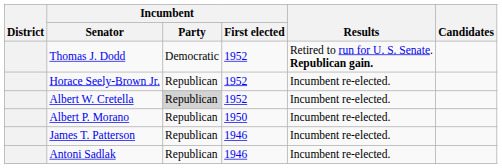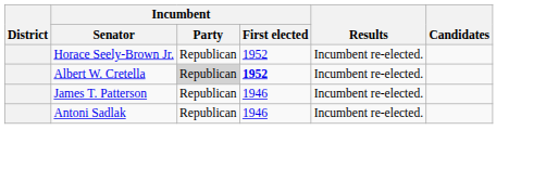 <table class=wikitable>
 <tr valign=bottom>
 <th rowspan=2>District</th>
 <th colspan=3>Incumbent</th>
 <th rowspan=2>Results</th>
 <th rowspan=2>Candidates</th>
 </tr>
 <tr>
 <th>Senator</th>
 <th>Party</th>
 <th>First elected</th>
 </tr>
 <tr>
 <th></th>
-<td><a href='#'>Thomas J. Dodd</a></td>
-<td>Democratic</td>
-<td><a href='#'>1952</a></td>
-<td>Retired to <a href='#'>run for U. S. Senate</a>.<br><strong>Republican gain.</strong></td>
-<td nowrap></td>
-</tr>
-<tr>
-<th></th>
 <td><a href='#'>Horace Seely-Brown Jr.</a></td>
 <td>Republican</td>
 <td><a href='#'>1952</a></td>
 <td>Incumbent re-elected.</td>
 <td nowrap></td>
 </tr>
 <tr>
 <th></th>
 <td><a href='#'>Albert W. Cretella</a></td>
 <td style="background: lightgrey;">Republican</td>
-<td><a href='#'>1952</a></td>
-<td>Incumbent re-elected.</td>
-<td nowrap></td>
-</tr>
-<tr>
-<th></th>
-<td><a href='#'>Albert P. Morano</a></td>
-<td>Republican</td>
-<td><a href='#'>1950</a></td>
+<td><strong><a href='#'>1952</a></strong></td>
 <td>Incumbent re-elected.</td>
 <td nowrap></td>
 </tr>
 <tr>
 <th></th>
 <td><a href='#'>James T. Patterson</a></td>
 <td>Republican</td>
 <td><a href='#'>1946</a></td>
 <td>Incumbent re-elected.</td>
 <td nowrap></td>
 </tr>
 <tr>
 <th></th>
 <td><a href='#'>Antoni Sadlak</a></td>
 <td>Republican</td>
 <td><a href='#'>1946</a></td>
 <td>Incumbent re-elected.</td>
 <td nowrap></td>
 </tr>
 </table>
